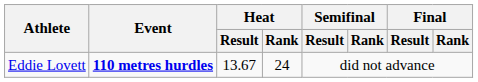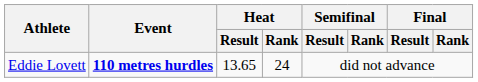 <table class="wikitable" style="font-size:90%">
 <tr>
 <th rowspan="2">Athlete</th>
 <th rowspan="2">Event</th>
 <th colspan="2">Heat</th>
 <th colspan="2">Semifinal</th>
 <th colspan="2">Final</th>
 </tr>
 <tr style="font-size:95%">
 <th>Result</th>
 <th>Rank</th>
 <th>Result</th>
 <th>Rank</th>
 <th>Result</th>
 <th>Rank</th>
 </tr>
 <tr style=text-align:center>
 <td style=text-align:left><a href='#'>Eddie Lovett</a></td>
 <td style=text-align:left><strong><a href='#'>110 metres hurdles</a></strong></td>
-<td>13.67</td>
+<td>13.65</td>
 <td>24</td>
 <td colspan=4>did not advance</td>
 </tr>
 </table>
